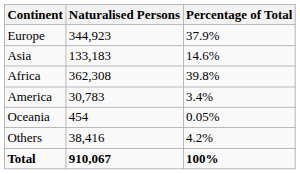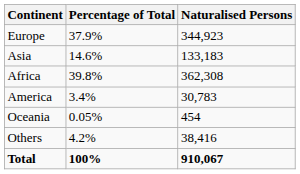 <table class="wikitable" e>
 <tr>
 <th>Continent</th>
+<th>Percentage of Total</th>
 <th>Naturalised Persons</th>
-<th>Percentage of Total</th>
 </tr>
 <tr>
 <td>Europe</td>
+<td>37.9%</td>
 <td>344,923</td>
-<td>37.9%</td>
 </tr>
 <tr>
 <td>Asia</td>
+<td>14.6%</td>
 <td>133,183</td>
-<td>14.6%</td>
 </tr>
 <tr>
 <td>Africa</td>
+<td>39.8%</td>
 <td>362,308</td>
-<td>39.8%</td>
 </tr>
 <tr>
 <td>America</td>
+<td>3.4%</td>
 <td>30,783</td>
-<td>3.4%</td>
 </tr>
 <tr>
 <td>Oceania</td>
+<td>0.05%</td>
 <td>454</td>
-<td>0.05%</td>
 </tr>
 <tr>
 <td>Others</td>
+<td>4.2%</td>
 <td>38,416</td>
-<td>4.2%</td>
 </tr>
 <tr>
 <td><strong>Total</strong></td>
+<td><strong>100%</strong></td>
 <td><strong>910,067</strong></td>
-<td><strong>100%</strong></td>
 </tr>
 </table>
